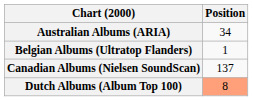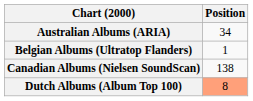 <table class="wikitable sortable plainrowheaders">
 <tr>
 <th>Chart (2000)</th>
 <th>Position</th>
 </tr>
 <tr>
 <th scope="row">Australian Albums (ARIA)</th>
 <td align="center">34</td>
 </tr>
 <tr>
 <th scope="row">Belgian Albums (Ultratop Flanders)</th>
 <td align="center">1</td>
 </tr>
 <tr>
 <th scope="row">Canadian Albums (Nielsen SoundScan)</th>
-<td align="center">137</td>
+<td align="center">138</td>
 </tr>
 <tr>
 <th scope="row">Dutch Albums (Album Top 100)</th>
 <td align="center" style="background: lightsalmon;">8</td>
 </tr>
 </table>
